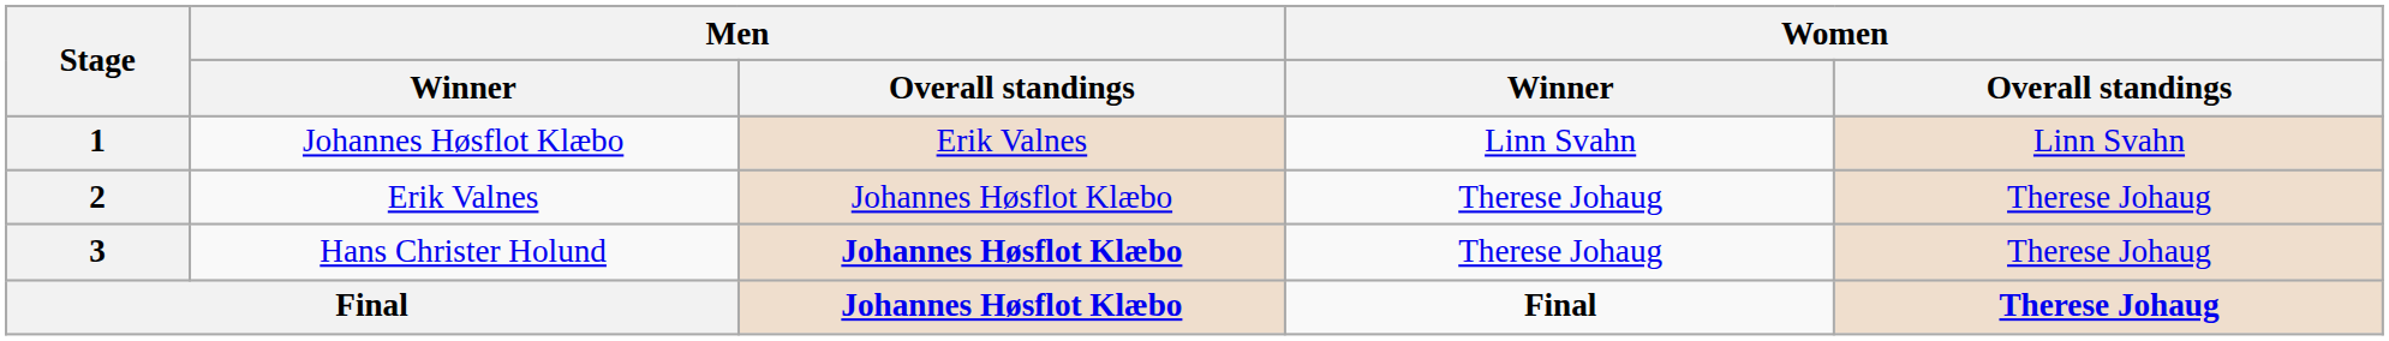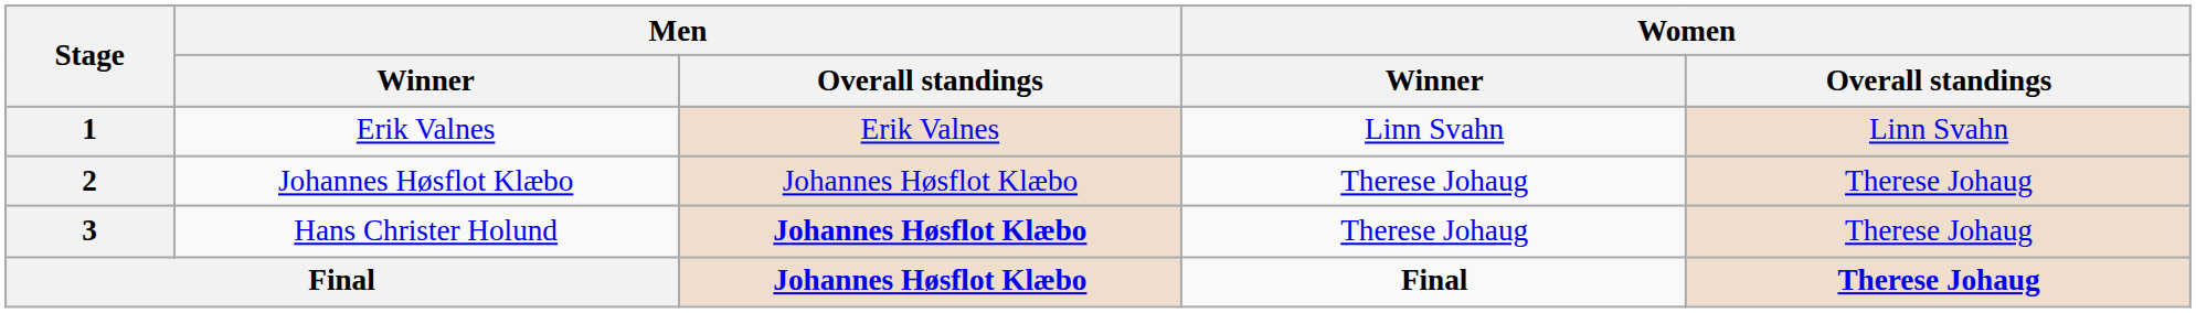 <table class="wikitable" style="text-align: center; font-size:smaller;">
 <tr>
 <th scope="col" style="width:5%;" rowspan="2">Stage</th>
 <th scope="col" style="width:45%;" colspan="2">Men</th>
 <th scope="col" style="width:45%;" colspan="2">Women</th>
 </tr>
 <tr>
 <th scope="col" style="width:15%;">Winner</th>
 <th scope="col" style="width:15%;">Overall standings</th>
 <th scope="col" style="width:15%;">Winner</th>
 <th scope="col" style="width:15%;">Overall standings</th>
 </tr>
 <tr>
 <th scope="row">1</th>
-<td><a href='#'>Johannes Høsflot Klæbo</a></td>
+<td><a href='#'>Erik Valnes</a></td>
 <td style="background:#EFDECD"><a href='#'>Erik Valnes</a></td>
 <td><a href='#'>Linn Svahn</a></td>
 <td style="background:#EFDECD"><a href='#'>Linn Svahn</a></td>
 </tr>
 <tr>
 <th scope="row">2</th>
-<td><a href='#'>Erik Valnes</a></td>
+<td><a href='#'>Johannes Høsflot Klæbo</a></td>
 <td style="background:#EFDECD"><a href='#'>Johannes Høsflot Klæbo</a></td>
 <td><a href='#'>Therese Johaug</a></td>
 <td style="background:#EFDECD"><a href='#'>Therese Johaug</a></td>
 </tr>
 <tr>
 <th scope="row">3</th>
 <td><a href='#'>Hans Christer Holund</a></td>
 <td style="background:#EFDECD"><strong><a href='#'>Johannes Høsflot Klæbo</a></strong></td>
 <td><a href='#'>Therese Johaug</a></td>
 <td style="background:#EFDECD"><a href='#'>Therese Johaug</a></td>
 </tr>
 <tr>
 <th colspan="2">Final</th>
 <td style="background:#EFDECD"><strong><a href='#'>Johannes Høsflot Klæbo</a></strong></td>
 <td><strong>Final</strong></td>
 <td style="background:#EFDECD"><strong><a href='#'>Therese Johaug</a></strong></td>
 </tr>
 </table>
